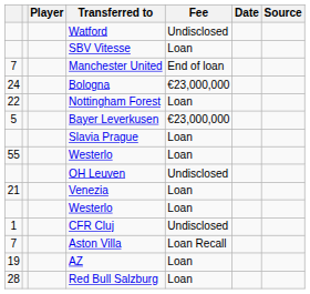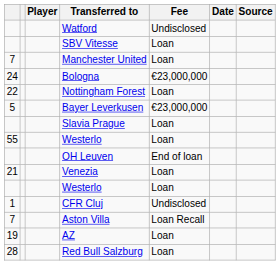 <table class="wikitable plainrowheaders sortable">
 <tr>
 <th></th>
 <th></th>
 <th scope=col>Player</th>
 <th>Transferred to</th>
 <th !scope=col; style="width: 65px;">Fee</th>
 <th scope=col>Date</th>
 <th scope=col>Source</th>
 </tr>
 <tr>
 <td align=center></td>
 <td align=center></td>
 <td></td>
 <td> <a href='#'>Watford</a></td>
 <td>Undisclosed</td>
 <td></td>
 <td></td>
 </tr>
 <tr>
 <td align=center></td>
 <td align=center></td>
 <td></td>
 <td> <a href='#'>SBV Vitesse</a></td>
 <td>Loan</td>
 <td></td>
 <td></td>
 </tr>
 <tr>
 <td align=center>7</td>
 <td align=center></td>
 <td></td>
 <td> <a href='#'>Manchester United</a></td>
-<td>End of loan</td>
+<td>Loan</td>
 <td></td>
 <td></td>
 </tr>
 <tr>
 <td align=center>24</td>
 <td align=center></td>
 <td></td>
 <td> <a href='#'>Bologna</a></td>
 <td>€23,000,000</td>
 <td></td>
 <td></td>
 </tr>
 <tr>
 <td align=center>22</td>
 <td align=center></td>
 <td></td>
 <td> <a href='#'>Nottingham Forest</a></td>
 <td>Loan</td>
 <td></td>
 <td></td>
 </tr>
 <tr>
 <td align=center>5</td>
 <td align=center></td>
 <td></td>
 <td> <a href='#'>Bayer Leverkusen</a></td>
 <td>€23,000,000</td>
 <td></td>
 <td></td>
 </tr>
 <tr>
 <td align=center></td>
 <td align=center></td>
 <td></td>
 <td> <a href='#'>Slavia Prague</a></td>
 <td>Loan</td>
 <td></td>
 <td></td>
 </tr>
 <tr>
 <td align=center>55</td>
 <td align=center></td>
 <td></td>
 <td> <a href='#'>Westerlo</a></td>
 <td>Loan</td>
 <td></td>
 <td></td>
 </tr>
 <tr>
 <td align=center></td>
 <td align=center></td>
 <td></td>
 <td> <a href='#'>OH Leuven</a></td>
-<td>Undisclosed</td>
+<td>End of loan</td>
 <td></td>
 <td></td>
 </tr>
 <tr>
 <td align=center>21</td>
 <td align=center></td>
 <td></td>
 <td> <a href='#'>Venezia</a></td>
 <td>Loan</td>
 <td></td>
 <td></td>
 </tr>
 <tr>
 <td align=center></td>
 <td align=center></td>
 <td></td>
 <td> <a href='#'>Westerlo</a></td>
 <td>Loan</td>
 <td></td>
 <td></td>
 </tr>
 <tr>
 <td align=center>1</td>
 <td align=center></td>
 <td></td>
 <td> <a href='#'>CFR Cluj</a></td>
 <td>Undisclosed</td>
 <td></td>
 <td></td>
 </tr>
 <tr>
 <td align=center>7</td>
 <td align=center></td>
 <td></td>
 <td> <a href='#'>Aston Villa</a></td>
 <td>Loan Recall</td>
 <td></td>
 <td></td>
 </tr>
 <tr>
 <td align=center>19</td>
 <td align=center></td>
 <td></td>
 <td> <a href='#'>AZ</a></td>
 <td>Loan</td>
 <td></td>
 <td></td>
 </tr>
 <tr>
 <td align=center>28</td>
 <td align=center></td>
 <td></td>
 <td> <a href='#'>Red Bull Salzburg</a></td>
 <td>Loan</td>
 <td></td>
 <td></td>
 </tr>
 </table>
